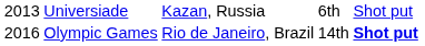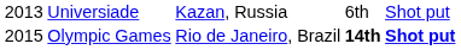 <table>
 <tr>
 <td>2013</td>
 <td><a href='#'>Universiade</a></td>
 <td><a href='#'>Kazan</a>, Russia</td>
 <td>6th</td>
 <td><a href='#'>Shot put</a></td>
 <td></td>
 </tr>
 <tr>
-<td>2016</td>
+<td>2015</td>
 <td><a href='#'>Olympic Games</a></td>
 <td><a href='#'>Rio de Janeiro</a>, Brazil</td>
-<td>14th</td>
+<td><strong>14th</strong></td>
 <td><strong><a href='#'>Shot put</a></strong></td>
 <td></td>
 </tr>
 </table>
